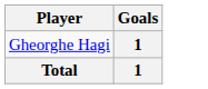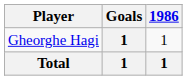 <table class="wikitable sortable" style="text-align:center;">
 <tr>
 <th>Player</th>
 <th>Goals</th>
+<th><a href='#'>1986</a></th>
 </tr>
 <tr>
 <td align="left"> <a href='#'>Gheorghe Hagi</a></td>
 <th>1</th>
+<td>1</td>
 </tr>
 <tr class="sortbottom">
 <th>Total</th>
 <th>1</th>
+<th>1</th>
 </tr>
 </table>
